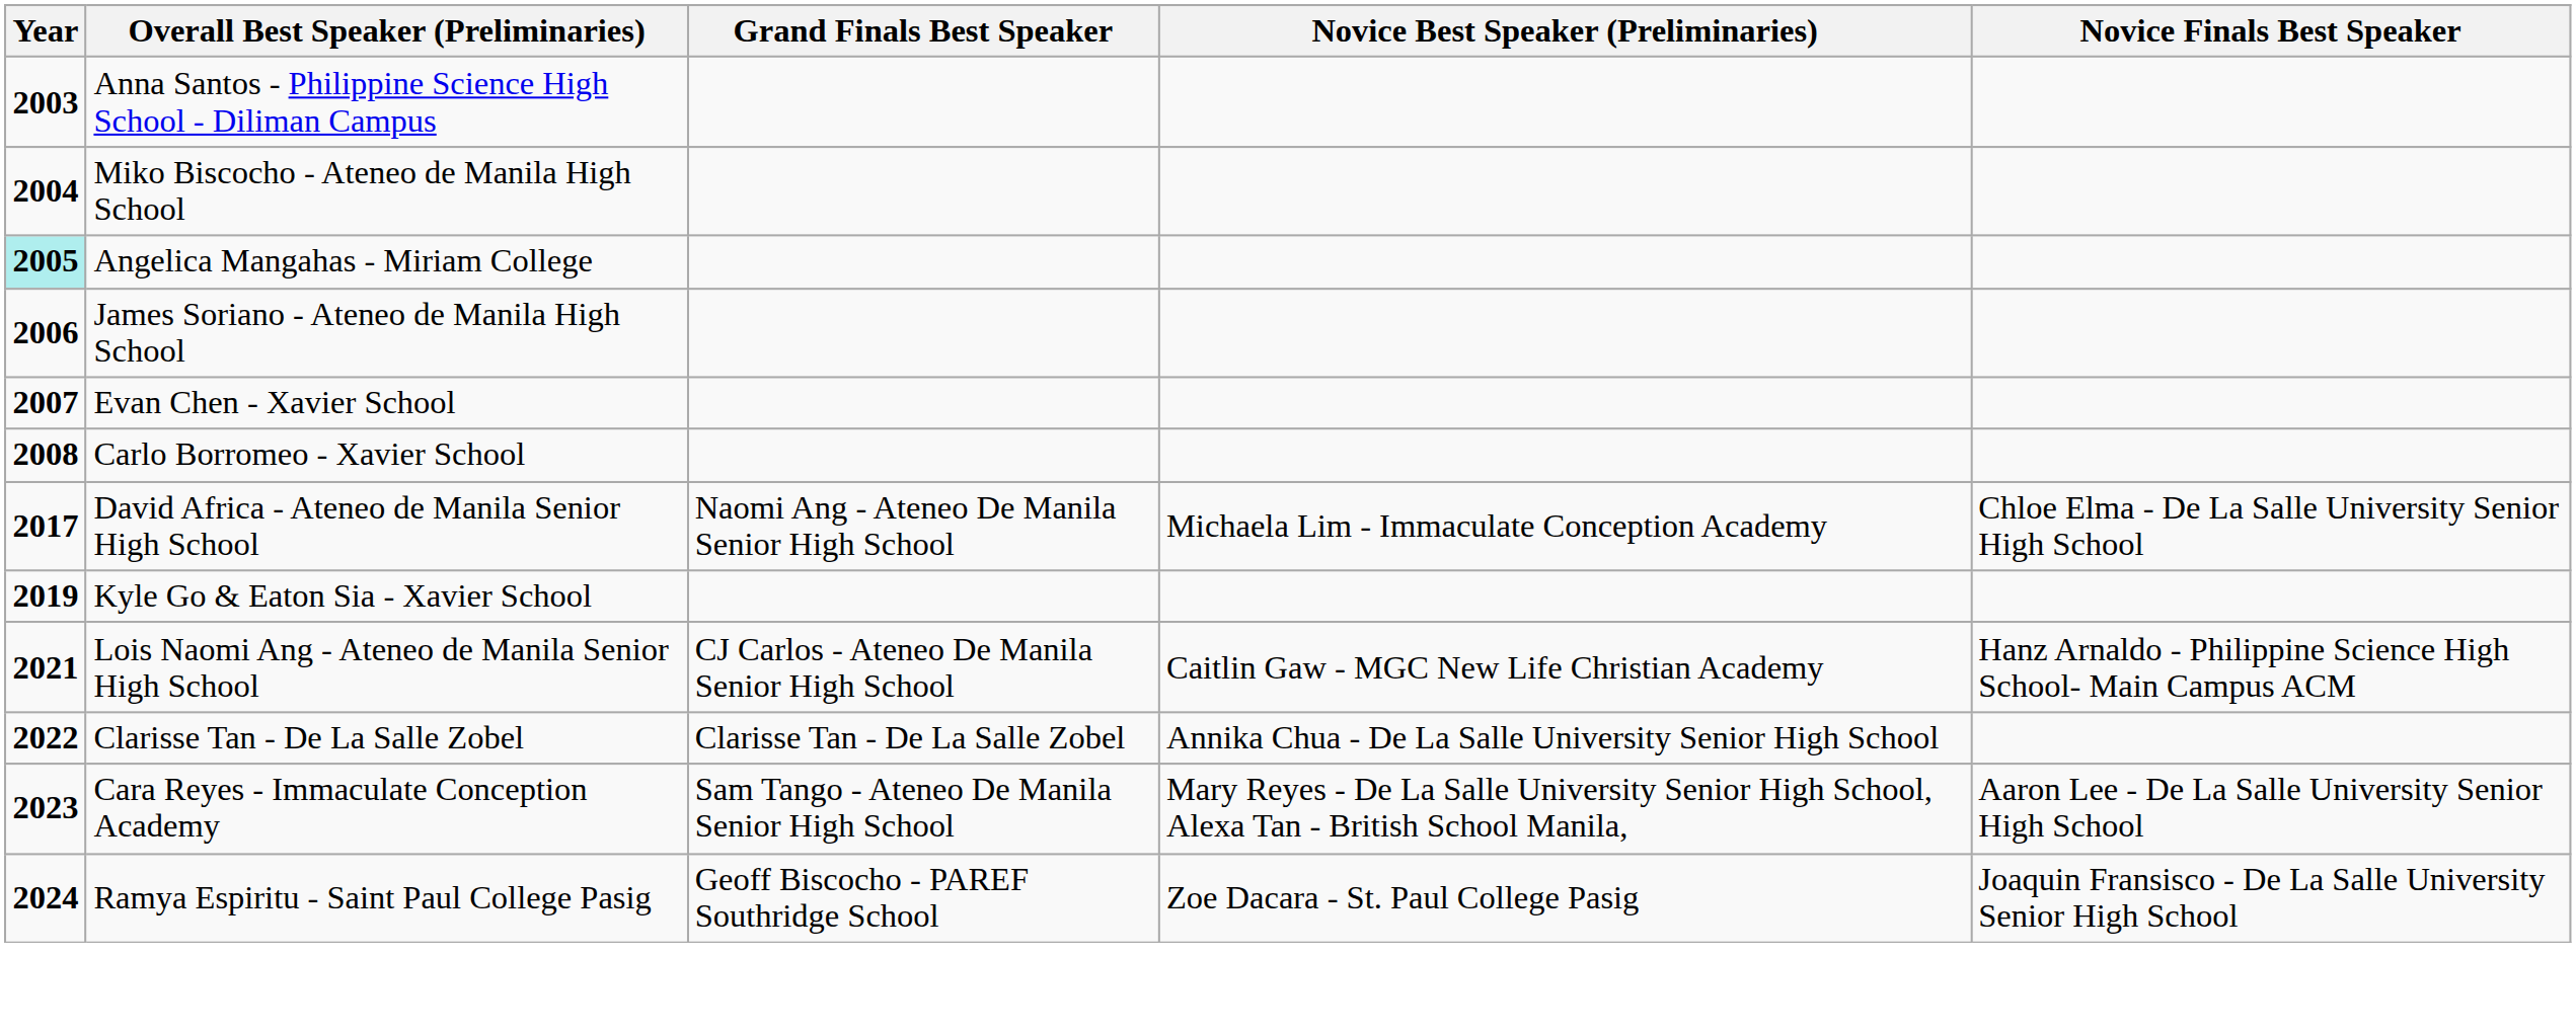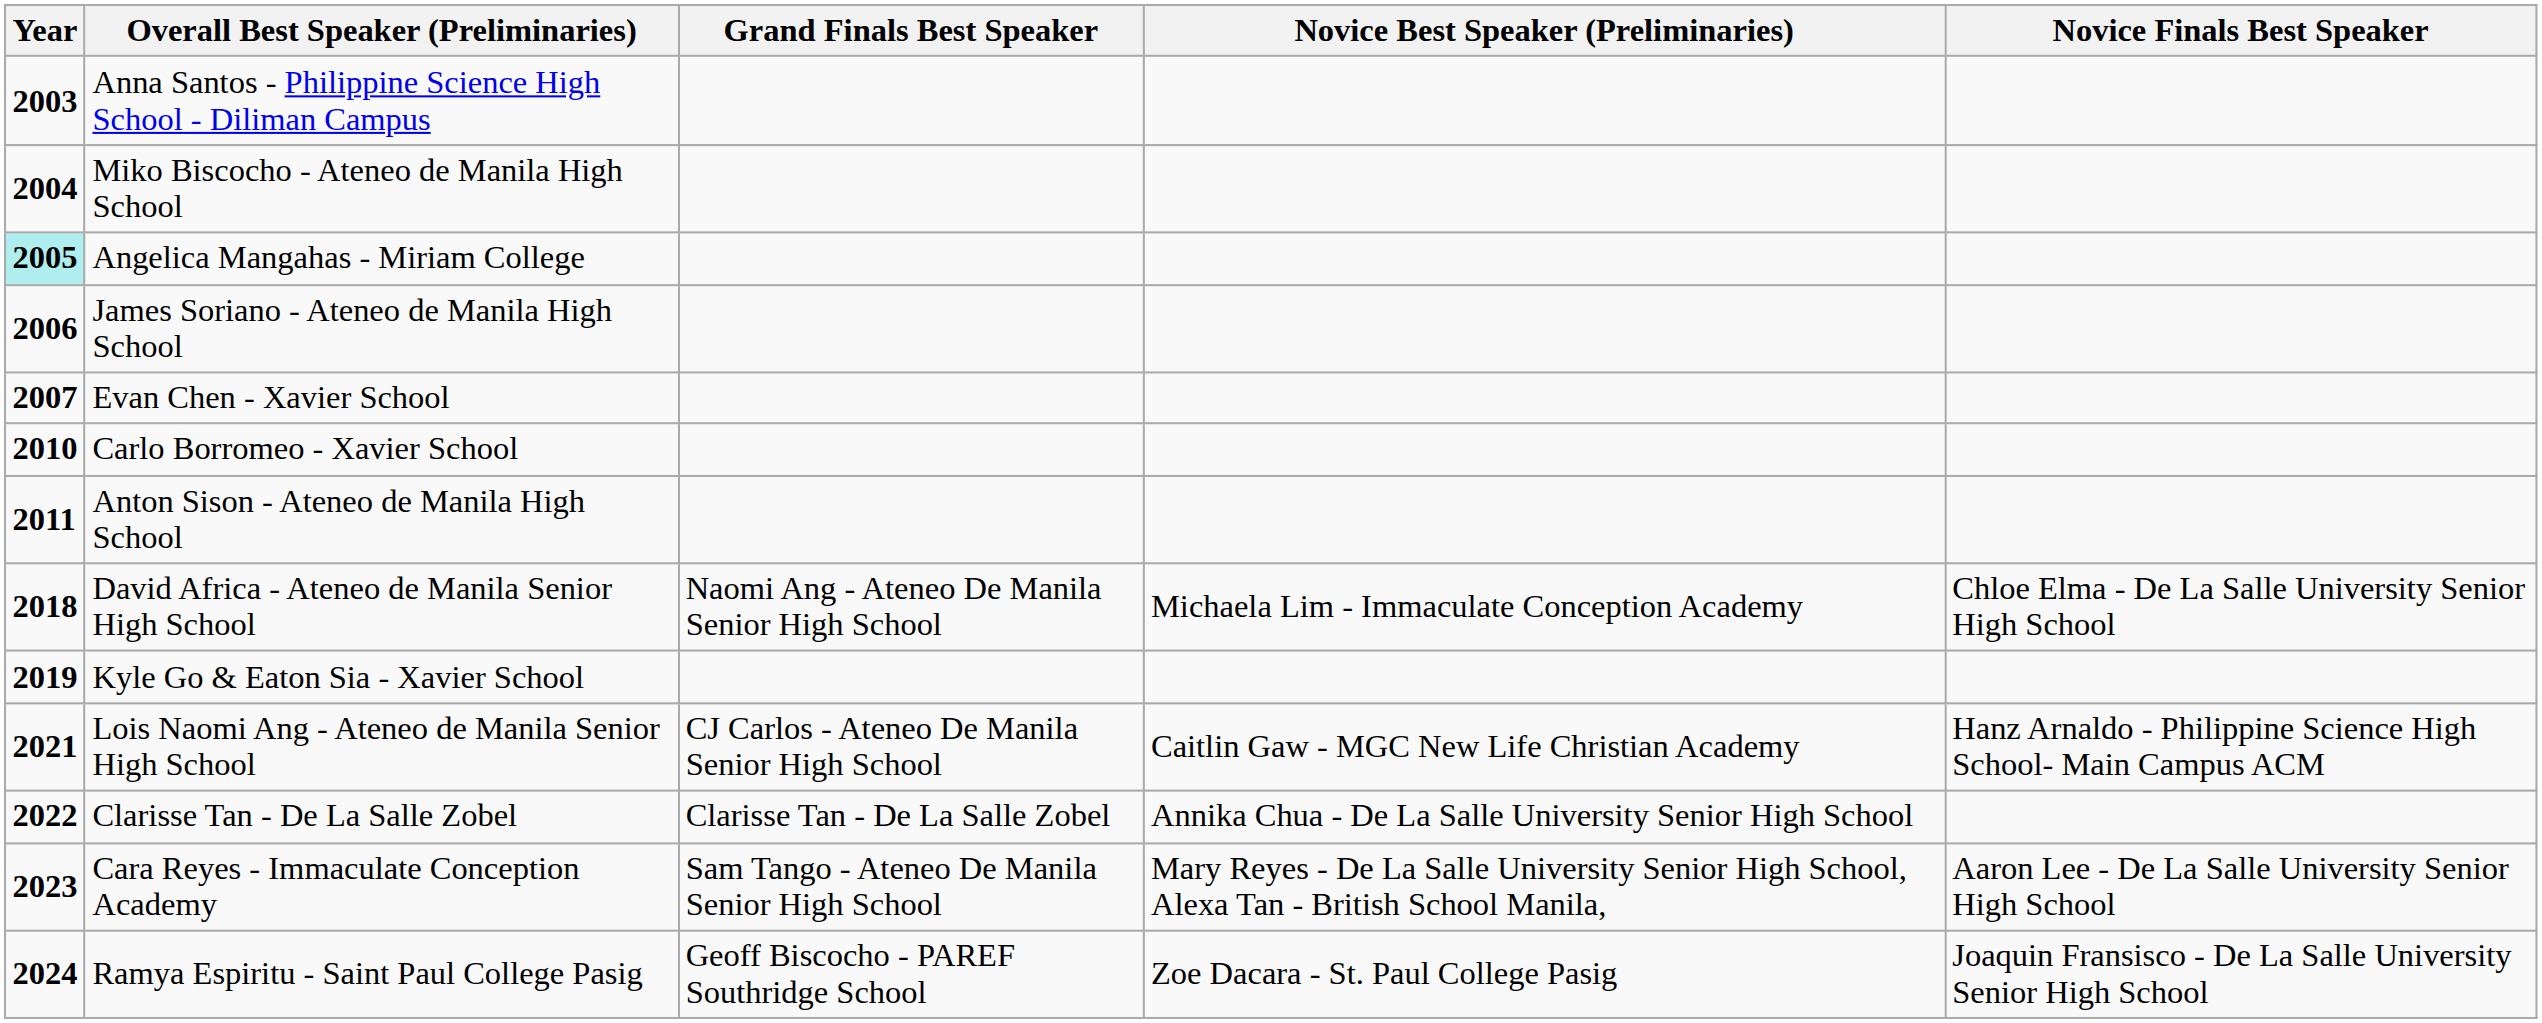 <table class="wikitable">
 <tr>
 <th><strong>Year</strong></th>
 <th><strong>Overall Best Speaker (Preliminaries)</strong></th>
 <th>Grand Finals Best Speaker</th>
 <th>Novice Best Speaker (Preliminaries)</th>
 <th>Novice Finals Best Speaker</th>
 </tr>
 <tr>
 <td><strong>2003</strong></td>
 <td>Anna Santos - <a href='#'>Philippine Science High School - Diliman Campus</a></td>
 <td></td>
 <td></td>
 <td></td>
 </tr>
 <tr>
 <td><strong>2004</strong></td>
 <td>Miko Biscocho - Ateneo de Manila High School</td>
 <td></td>
 <td></td>
 <td></td>
 </tr>
 <tr>
 <td style="background: paleturquoise;"><strong>2005</strong></td>
 <td>Angelica Mangahas - Miriam College</td>
 <td></td>
 <td></td>
 <td></td>
 </tr>
 <tr>
 <td><strong>2006</strong></td>
 <td>James Soriano - Ateneo de Manila High School</td>
 <td></td>
 <td></td>
 <td></td>
 </tr>
 <tr>
 <td><strong>2007</strong></td>
 <td>Evan Chen - Xavier School</td>
 <td></td>
 <td></td>
 <td></td>
 </tr>
 <tr>
-<td><strong>2008</strong></td>
+<td><strong>2010</strong></td>
 <td>Carlo Borromeo - Xavier School</td>
 <td></td>
 <td></td>
 <td></td>
 </tr>
 <tr>
-<td><strong>2017</strong></td>
+<td><strong>2011</strong></td>
+<td>Anton Sison - Ateneo de Manila High School</td>
+<td></td>
+<td></td>
+<td></td>
+</tr>
+<tr>
+<td><strong>2018</strong></td>
 <td>David Africa - Ateneo de Manila Senior High School</td>
 <td>Naomi Ang - Ateneo De Manila Senior High School</td>
 <td>Michaela Lim - Immaculate Conception Academy</td>
 <td>Chloe Elma - De La Salle University Senior High School</td>
 </tr>
 <tr>
 <td><strong>2019</strong></td>
 <td>Kyle Go & Eaton Sia - Xavier School</td>
 <td></td>
 <td></td>
 <td></td>
 </tr>
 <tr>
 <td><strong>2021</strong></td>
 <td>Lois Naomi Ang - Ateneo de Manila Senior High School</td>
 <td>CJ Carlos - Ateneo De Manila Senior High School</td>
 <td>Caitlin Gaw - MGC New Life Christian Academy</td>
 <td>Hanz Arnaldo - Philippine Science High School- Main Campus ACM</td>
 </tr>
 <tr>
 <td><strong>2022</strong></td>
 <td>Clarisse Tan - De La Salle Zobel</td>
 <td>Clarisse Tan - De La Salle Zobel</td>
 <td>Annika Chua - De La Salle University Senior High School</td>
 <td></td>
 </tr>
 <tr>
 <td><strong>2023</strong></td>
 <td>Cara Reyes - Immaculate Conception Academy</td>
 <td>Sam Tango - Ateneo De Manila Senior High School</td>
 <td>Mary Reyes - De La Salle University Senior High School, Alexa Tan - British School Manila,</td>
 <td>Aaron Lee - De La Salle University Senior High School</td>
 </tr>
 <tr>
 <td><strong>2024</strong></td>
 <td>Ramya Espiritu - Saint Paul College Pasig</td>
 <td>Geoff Biscocho - PAREF Southridge School</td>
 <td>Zoe Dacara - St. Paul College Pasig</td>
 <td>Joaquin Fransisco - De La Salle University Senior High School</td>
 </tr>
 </table>
